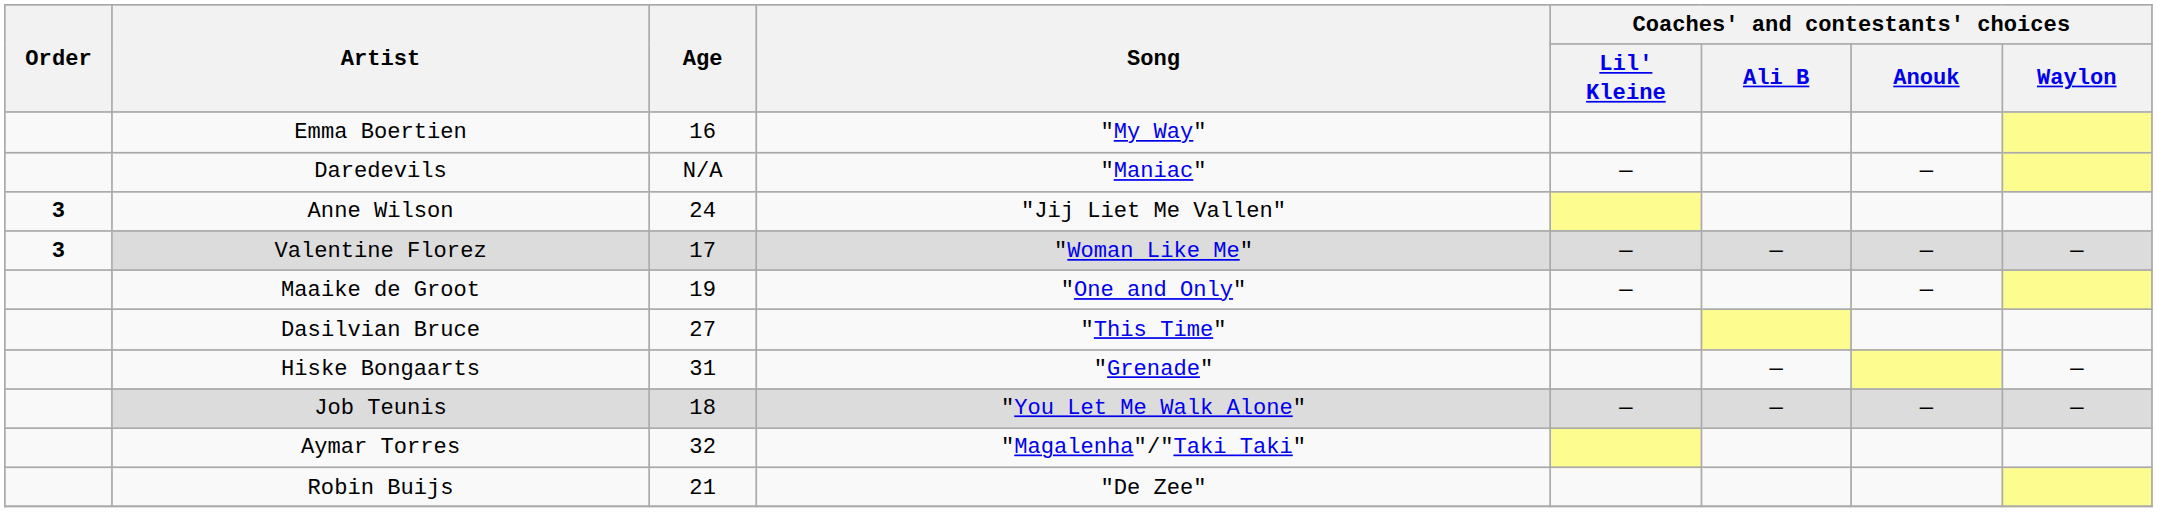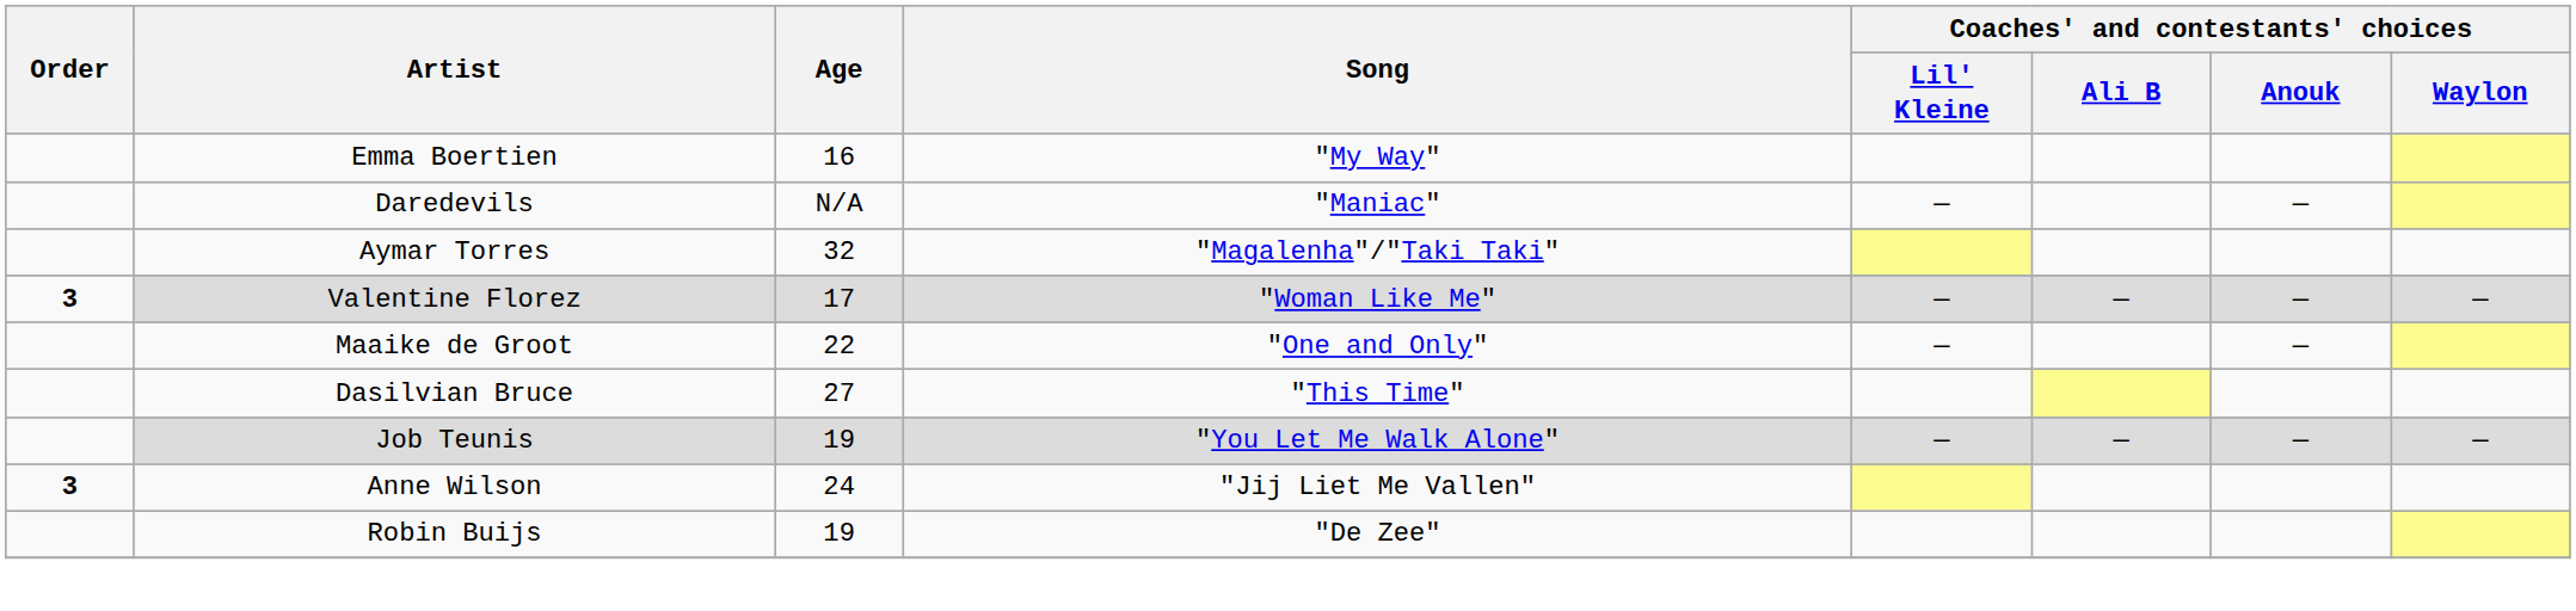 <table class="wikitable" style="text-align:center; line-height:17px; width:100%;">
 <tr>
 <th rowspan="2" scope="col" style="width:05%;">Order</th>
 <th rowspan="2" scope="col" style="width:25%;">Artist</th>
 <th rowspan="2" scope="col" style="width:05%;">Age</th>
 <th rowspan="2" scope="col" style="width:37%;">Song</th>
 <th colspan="4">Coaches' and contestants' choices</th>
 </tr>
 <tr>
 <th style="width:07%;"><a href='#'>Lil' Kleine</a></th>
 <th nowrap="" style="width:07%;"><a href='#'>Ali B</a></th>
 <th style="width:07%;"><a href='#'>Anouk</a></th>
 <th style="width:07%;"><a href='#'>Waylon</a></th>
 </tr>
 <tr>
 <td></td>
 <td>Emma Boertien</td>
 <td>16</td>
 <td>"<a href='#'>My Way</a>"</td>
 <td><strong></strong></td>
 <td><strong></strong></td>
 <td><strong></strong></td>
 <td style="background:#fdfc8f;"></td>
 </tr>
 <tr>
 <td></td>
 <td>Daredevils</td>
 <td>N/A</td>
 <td>"<a href='#'>Maniac</a>"</td>
 <td>—</td>
 <td><strong></strong></td>
 <td>—</td>
 <td style="background:#fdfc8f;"></td>
 </tr>
 <tr>
-<td><strong>3</strong></td>
-<td>Anne Wilson</td>
-<td>24</td>
-<td>"Jij Liet Me Vallen"</td>
+<td></td>
+<td>Aymar Torres</td>
+<td>32</td>
+<td>"<a href='#'>Magalenha</a>"/"<a href='#'>Taki Taki</a>"</td>
 <td style="background:#fdfc8f;"></td>
 <td><strong></strong></td>
 <td><strong></strong></td>
 <td><strong></strong></td>
 </tr>
 <tr>
 <td><strong>3</strong></td>
 <td style="background:#DCDCDC;">Valentine Florez</td>
 <td style="background:#DCDCDC;">17</td>
 <td style="background:#DCDCDC;">"<a href='#'>Woman Like Me</a>"</td>
 <td style="background:#DCDCDC;">—</td>
 <td style="background:#DCDCDC;">—</td>
 <td style="background:#DCDCDC;">—</td>
 <td style="background:#DCDCDC;">—</td>
 </tr>
 <tr>
 <td></td>
 <td>Maaike de Groot</td>
-<td>19</td>
+<td>22</td>
 <td>"<a href='#'>One and Only</a>"</td>
 <td>—</td>
 <td><strong></strong></td>
 <td>—</td>
 <td style="background:#fdfc8f;"></td>
 </tr>
 <tr>
 <td></td>
 <td>Dasilvian Bruce</td>
 <td>27</td>
 <td>"<a href='#'>This Time</a>"</td>
 <td><strong></strong></td>
 <td style="background:#fdfc8f;"></td>
 <td><strong></strong></td>
 <td><strong></strong></td>
 </tr>
 <tr>
 <td></td>
-<td>Hiske Bongaarts</td>
-<td>31</td>
-<td>"<a href='#'>Grenade</a>"</td>
-<td><strong></strong></td>
-<td>—</td>
-<td style="background:#fdfc8f;"></td>
-<td>—</td>
-</tr>
-<tr>
-<td></td>
 <td style="background:#DCDCDC;">Job Teunis</td>
-<td style="background:#DCDCDC;">18</td>
+<td style="background:#DCDCDC;">19</td>
 <td style="background:#DCDCDC;">"<a href='#'>You Let Me Walk Alone</a>"</td>
 <td style="background:#DCDCDC;">—</td>
 <td style="background:#DCDCDC;">—</td>
 <td style="background:#DCDCDC;">—</td>
 <td style="background:#DCDCDC;">—</td>
 </tr>
 <tr>
-<td></td>
-<td>Aymar Torres</td>
-<td>32</td>
-<td>"<a href='#'>Magalenha</a>"/"<a href='#'>Taki Taki</a>"</td>
+<td><strong>3</strong></td>
+<td>Anne Wilson</td>
+<td>24</td>
+<td>"Jij Liet Me Vallen"</td>
 <td style="background:#fdfc8f;"></td>
 <td><strong></strong></td>
 <td><strong></strong></td>
 <td><strong></strong></td>
 </tr>
 <tr>
 <td></td>
 <td>Robin Buijs</td>
-<td>21</td>
+<td>19</td>
 <td>"De Zee"</td>
 <td><strong></strong></td>
 <td><strong></strong></td>
 <td><strong></strong></td>
 <td style="background:#fdfc8f;"></td>
 </tr>
 <tr>
 </tr>
 </table>
